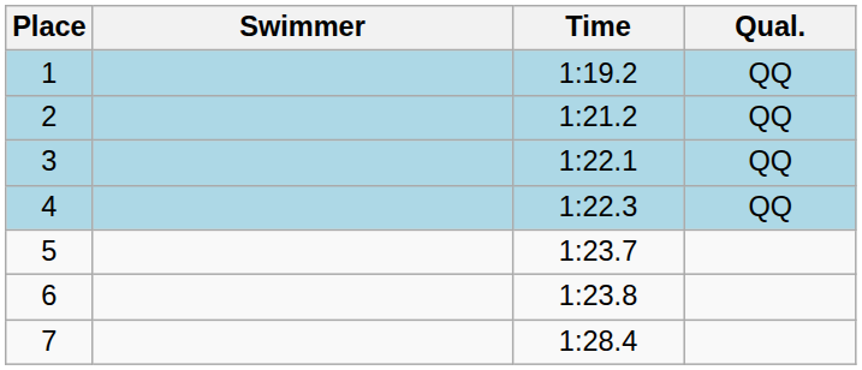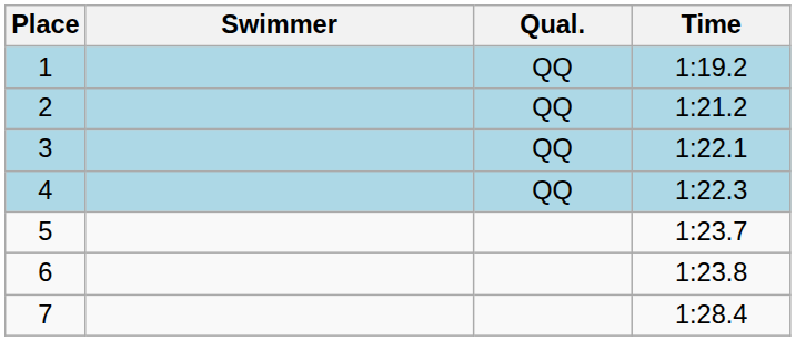 <table class=wikitable style="text-align:center">
 <tr>
 <th>Place</th>
 <th width=230>Swimmer</th>
+<th width=90>Qual.</th>
 <th width=90>Time</th>
-<th width=90>Qual.</th>
 </tr>
 <tr bgcolor=lightblue>
 <td>1</td>
 <td align=left></td>
+<td>QQ</td>
 <td>1:19.2</td>
-<td>QQ</td>
 </tr>
 <tr bgcolor=lightblue>
 <td>2</td>
 <td align=left></td>
+<td>QQ</td>
 <td>1:21.2</td>
-<td>QQ</td>
 </tr>
 <tr bgcolor=lightblue>
 <td>3</td>
 <td align=left></td>
+<td>QQ</td>
 <td>1:22.1</td>
-<td>QQ</td>
 </tr>
 <tr bgcolor=lightblue>
 <td>4</td>
 <td align=left></td>
+<td>QQ</td>
 <td>1:22.3</td>
-<td>QQ</td>
 </tr>
 <tr>
 <td>5</td>
 <td align=left></td>
+<td></td>
 <td>1:23.7</td>
-<td></td>
 </tr>
 <tr>
 <td>6</td>
 <td align=left></td>
+<td></td>
 <td>1:23.8</td>
-<td></td>
 </tr>
 <tr>
 <td>7</td>
 <td align=left></td>
+<td></td>
 <td>1:28.4</td>
-<td></td>
 </tr>
 </table>
